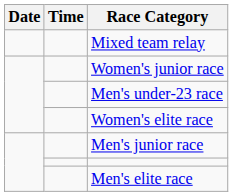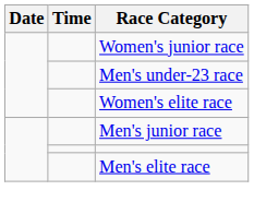 <table class="wikitable">
 <tr>
 <th>Date</th>
 <th>Time</th>
 <th>Race Category</th>
-</tr>
-<tr>
-<td></td>
-<td></td>
-<td><a href='#'>Mixed team relay</a></td>
 </tr>
 <tr>
 <td rowspan=3></td>
 <td></td>
 <td><a href='#'>Women's junior race</a></td>
 </tr>
 <tr>
 <td></td>
 <td><a href='#'>Men's under-23 race</a></td>
 </tr>
 <tr>
 <td></td>
 <td><a href='#'>Women's elite race</a></td>
 </tr>
 <tr>
 <td rowspan=3></td>
 <td></td>
 <td><a href='#'>Men's junior race</a></td>
 </tr>
 <tr>
 <td></td>
 <td><a href='#'></a></td>
 </tr>
 <tr>
 <td></td>
 <td><a href='#'>Men's elite race</a></td>
 </tr>
 </table>
